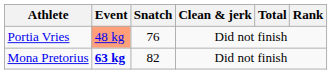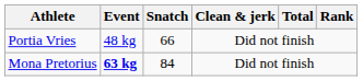 <table class="wikitable" style="font-size:90%;text-align:center">
 <tr>
 <th>Athlete</th>
 <th>Event</th>
 <th>Snatch</th>
 <th>Clean & jerk</th>
 <th>Total</th>
 <th>Rank</th>
 </tr>
 <tr align=center>
 <td align=left><a href='#'>Portia Vries</a></td>
-<td align=left style="background: lightsalmon;"><a href='#'>48 kg</a></td>
-<td>76</td>
+<td align=left><a href='#'>48 kg</a></td>
+<td>66</td>
 <td colspan=3>Did not finish</td>
 </tr>
 <tr align=center>
 <td align=left><a href='#'>Mona Pretorius</a></td>
 <td align=left><strong><a href='#'>63 kg</a></strong></td>
-<td>82</td>
+<td>84</td>
 <td colspan=3>Did not finish</td>
 </tr>
 </table>
